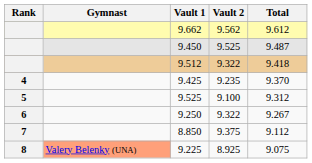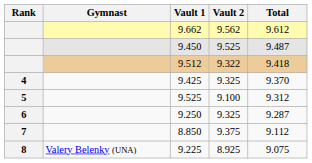 <table class="wikitable sortable" style="text-align:center; font-size:95%">
 <tr>
 <th scope="col" style="width:50px;">Rank</th>
 <th scope="col" style="width:180px;">Gymnast</th>
 <th scope="col" style="width:50px;">Vault 1</th>
 <th scope="col" style="width:50px;">Vault 2</th>
 <th scope="col" style="width:80px;">Total</th>
 </tr>
 <tr style="background:#fffcaf;">
 <th scope=row style="text-align:center"></th>
 <td style="text-align:left;"></td>
 <td>9.662</td>
 <td>9.562</td>
 <td>9.612</td>
 </tr>
 <tr style="background:#e5e5e5;">
 <th scope=row style="text-align:center"></th>
 <td style="text-align:left;"></td>
 <td>9.450</td>
 <td>9.525</td>
 <td>9.487</td>
 </tr>
 <tr style="background:#ec9;">
 <th scope=row style="text-align:center"></th>
 <td style="text-align:left;"></td>
 <td>9.512</td>
 <td>9.322</td>
 <td>9.418</td>
 </tr>
 <tr>
 <th scope=row style="text-align:center">4</th>
 <td style="text-align:left;"></td>
 <td>9.425</td>
-<td>9.235</td>
+<td>9.325</td>
 <td>9.370</td>
 </tr>
 <tr>
 <th scope=row style="text-align:center">5</th>
 <td style="text-align:left;"></td>
 <td>9.525</td>
 <td>9.100</td>
 <td>9.312</td>
 </tr>
 <tr>
 <th scope=row style="text-align:center">6</th>
 <td style="text-align:left;"></td>
 <td>9.250</td>
-<td>9.322</td>
-<td>9.267</td>
+<td>9.325</td>
+<td>9.287</td>
 </tr>
 <tr>
 <th scope=row style="text-align:center">7</th>
 <td style="text-align:left;"></td>
 <td>8.850</td>
 <td>9.375</td>
 <td>9.112</td>
 </tr>
 <tr>
 <th scope=row style="text-align:center">8</th>
-<td style="background: lightsalmon; text-align:left;"> <a href='#'>Valery Belenky</a> <small>(UNA)</small></td>
+<td style="text-align:left;"> <a href='#'>Valery Belenky</a> <small>(UNA)</small></td>
 <td>9.225</td>
 <td>8.925</td>
 <td>9.075</td>
 </tr>
 </table>
